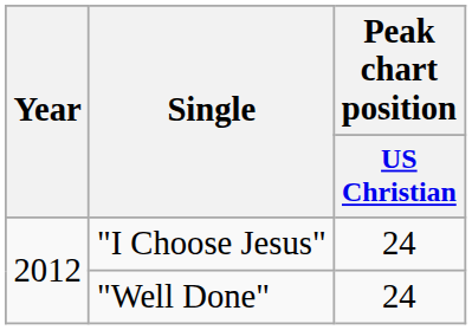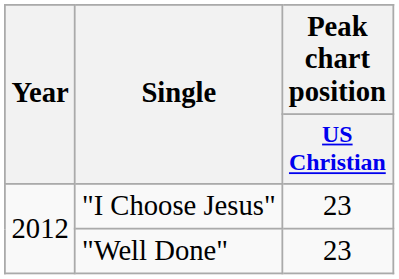 <table class="wikitable" style="text-align:center;">
 <tr>
 <th rowspan=2>Year</th>
 <th rowspan=2>Single</th>
 <th colspan=6>Peak chart position</th>
 </tr>
 <tr style="font-size:smaller;">
 <th width=40><a href='#'>US Christian</a></th>
 </tr>
 <tr>
 <td rowspan="2">2012</td>
 <td align="left">"I Choose Jesus"</td>
-<td>24</td>
+<td>23</td>
 </tr>
 <tr>
 <td align="left">"Well Done"</td>
-<td>24</td>
+<td>23</td>
 </tr>
 </table>
